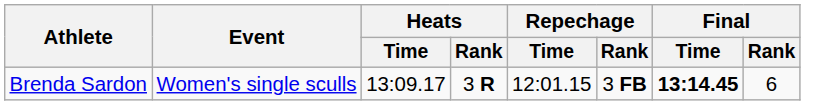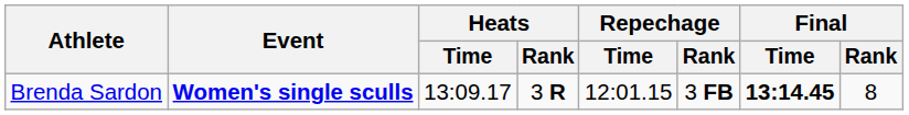 <table class="wikitable" style="font-size:90%">
 <tr>
 <th rowspan=2>Athlete</th>
 <th rowspan=2>Event</th>
 <th colspan=2>Heats</th>
 <th colspan=2>Repechage</th>
 <th colspan=2>Final</th>
 </tr>
 <tr style="font-size:95%">
 <th>Time</th>
 <th>Rank</th>
 <th>Time</th>
 <th>Rank</th>
 <th>Time</th>
 <th>Rank</th>
 </tr>
 <tr align=center>
 <td align=left><a href='#'>Brenda Sardon</a></td>
-<td align=left><a href='#'>Women's single sculls</a></td>
+<td align=left><strong><a href='#'>Women's single sculls</a></strong></td>
 <td>13:09.17</td>
 <td>3 <strong>R</strong></td>
 <td>12:01.15</td>
 <td>3 <strong>FB</strong></td>
 <td><strong>13:14.45</strong></td>
-<td>6</td>
+<td>8</td>
 </tr>
 </table>
